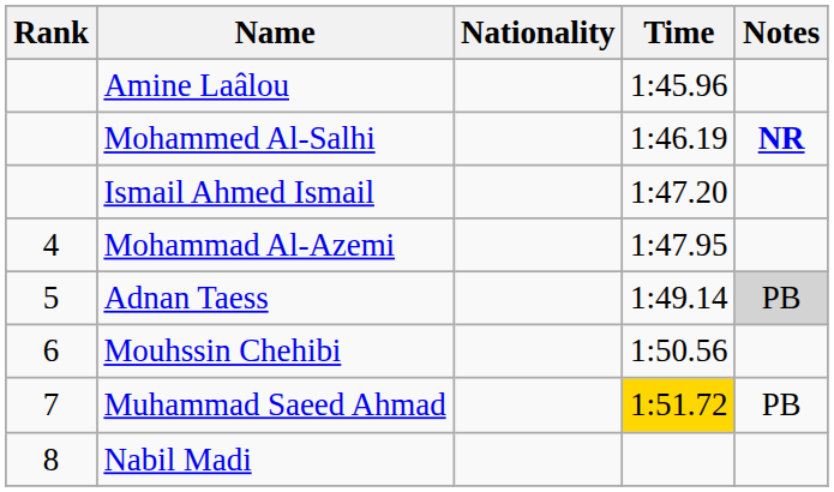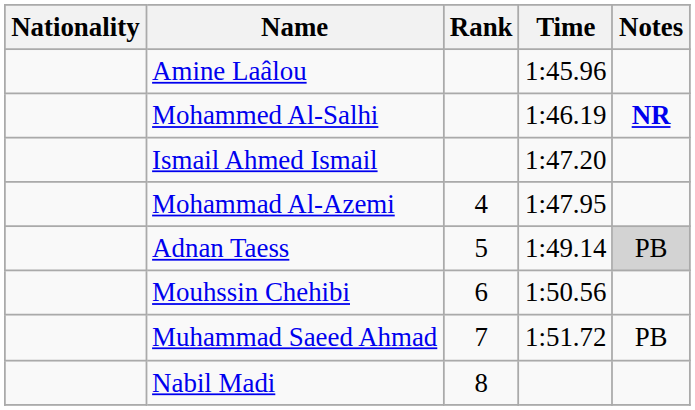 <table class="wikitable sortable" style="text-align:center;font-size:95%">
 <tr>
+<th>Nationality</th>
+<th>Name</th>
 <th>Rank</th>
-<th>Name</th>
-<th>Nationality</th>
 <th>Time</th>
 <th>Notes</th>
 </tr>
 <tr>
+<td align=left></td>
+<td align=left><a href='#'>Amine Laâlou</a></td>
 <td></td>
-<td align=left><a href='#'>Amine Laâlou</a></td>
-<td align=left></td>
 <td>1:45.96</td>
 <td></td>
 </tr>
 <tr>
+<td align=left></td>
+<td align=left><a href='#'>Mohammed Al-Salhi</a></td>
 <td></td>
-<td align=left><a href='#'>Mohammed Al-Salhi</a></td>
-<td align=left></td>
 <td>1:46.19</td>
 <td><strong><a href='#'>NR</a></strong></td>
 </tr>
 <tr>
+<td align=left></td>
+<td align=left><a href='#'>Ismail Ahmed Ismail</a></td>
 <td></td>
-<td align=left><a href='#'>Ismail Ahmed Ismail</a></td>
-<td align=left></td>
 <td>1:47.20</td>
 <td></td>
 </tr>
 <tr>
+<td align=left></td>
+<td align=left><a href='#'>Mohammad Al-Azemi</a></td>
 <td>4</td>
-<td align=left><a href='#'>Mohammad Al-Azemi</a></td>
-<td align=left></td>
 <td>1:47.95</td>
 <td></td>
 </tr>
 <tr>
+<td align=left></td>
+<td align=left><a href='#'>Adnan Taess</a></td>
 <td>5</td>
-<td align=left><a href='#'>Adnan Taess</a></td>
-<td align=left></td>
 <td>1:49.14</td>
 <td style="background: lightgrey;">PB</td>
 </tr>
 <tr>
+<td align=left></td>
+<td align=left><a href='#'>Mouhssin Chehibi</a></td>
 <td>6</td>
-<td align=left><a href='#'>Mouhssin Chehibi</a></td>
-<td align=left></td>
 <td>1:50.56</td>
 <td></td>
 </tr>
 <tr>
+<td align=left></td>
+<td align=left><a href='#'>Muhammad Saeed Ahmad</a></td>
 <td>7</td>
-<td align=left><a href='#'>Muhammad Saeed Ahmad</a></td>
-<td align=left></td>
-<td style="background: gold;">1:51.72</td>
+<td>1:51.72</td>
 <td>PB</td>
 </tr>
 <tr>
+<td align=left></td>
+<td align=left><a href='#'>Nabil Madi</a></td>
 <td>8</td>
-<td align=left><a href='#'>Nabil Madi</a></td>
-<td align=left></td>
 <td></td>
 <td></td>
 </tr>
 </table>
